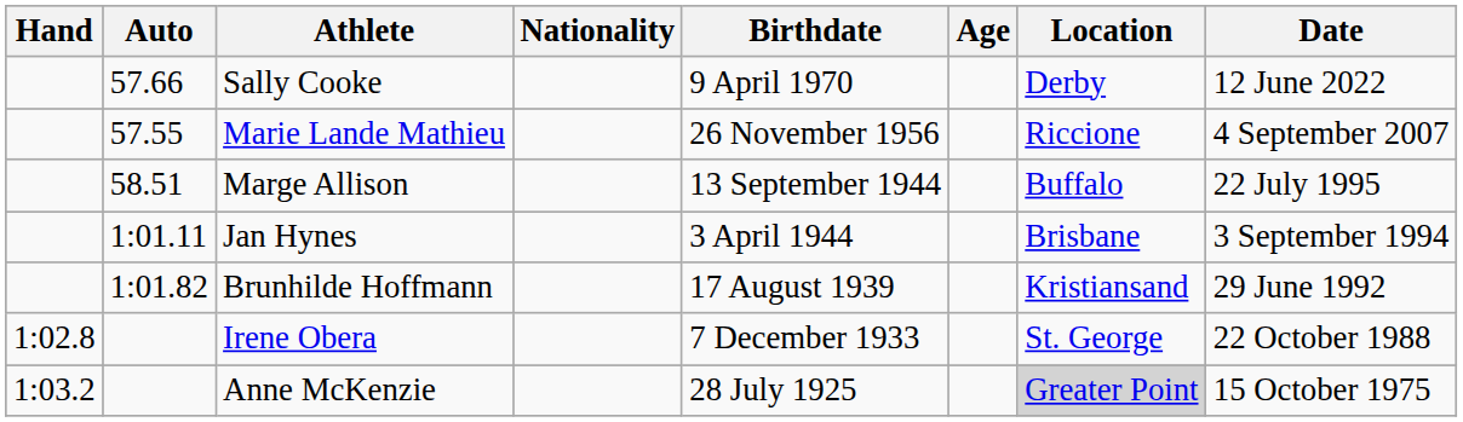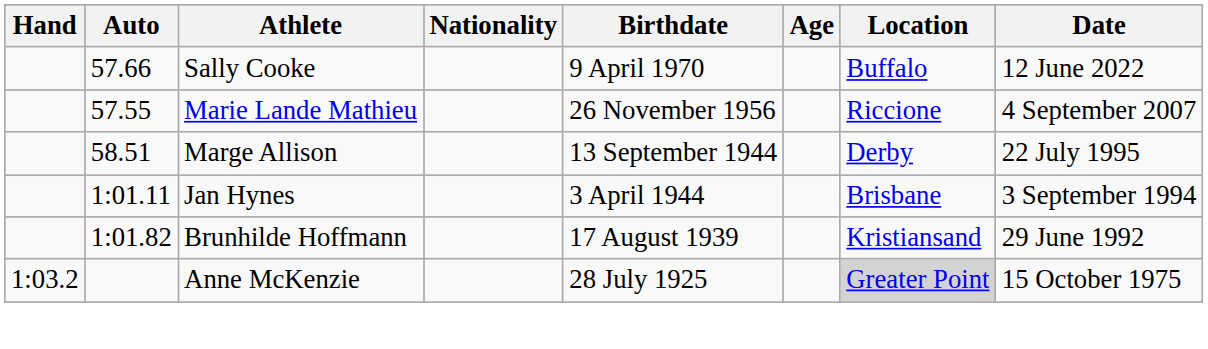 <table class="wikitable">
 <tr>
 <th>Hand</th>
 <th>Auto</th>
 <th>Athlete</th>
 <th>Nationality</th>
 <th>Birthdate</th>
 <th>Age</th>
 <th>Location</th>
 <th>Date</th>
 </tr>
 <tr>
 <td></td>
 <td>57.66</td>
 <td>Sally Cooke</td>
 <td></td>
 <td>9 April 1970</td>
 <td></td>
-<td><a href='#'>Derby</a></td>
+<td><a href='#'>Buffalo</a></td>
 <td>12 June 2022</td>
 </tr>
 <tr>
 <td></td>
 <td>57.55</td>
 <td><a href='#'>Marie Lande Mathieu</a></td>
 <td></td>
 <td>26 November 1956</td>
 <td></td>
 <td><a href='#'>Riccione</a></td>
 <td>4 September 2007</td>
 </tr>
 <tr>
 <td></td>
 <td>58.51</td>
 <td>Marge Allison</td>
 <td></td>
 <td>13 September 1944</td>
 <td></td>
-<td><a href='#'>Buffalo</a></td>
+<td><a href='#'>Derby</a></td>
 <td>22 July 1995</td>
 </tr>
 <tr>
 <td></td>
 <td>1:01.11</td>
 <td>Jan Hynes</td>
 <td></td>
 <td>3 April 1944</td>
 <td></td>
 <td><a href='#'>Brisbane</a></td>
 <td>3 September 1994</td>
 </tr>
 <tr>
 <td></td>
 <td>1:01.82</td>
 <td>Brunhilde Hoffmann</td>
 <td></td>
 <td>17 August 1939</td>
 <td></td>
 <td><a href='#'>Kristiansand</a></td>
 <td>29 June 1992</td>
 </tr>
 <tr>
-<td>1:02.8</td>
-<td></td>
-<td><a href='#'>Irene Obera</a></td>
-<td></td>
-<td>7 December 1933</td>
-<td></td>
-<td><a href='#'>St. George</a></td>
-<td>22 October 1988</td>
-</tr>
-<tr>
 <td>1:03.2</td>
 <td></td>
 <td>Anne McKenzie</td>
 <td></td>
 <td>28 July 1925</td>
 <td></td>
 <td style="background: lightgrey;"><a href='#'>Greater Point</a></td>
 <td>15 October 1975</td>
 </tr>
 </table>
